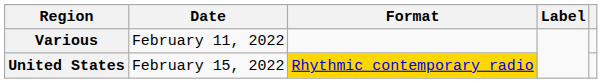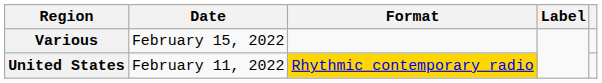 <table class="wikitable plainrowheaders">
 <tr>
 <th scope="col">Region</th>
 <th scope="col">Date</th>
 <th scope="col">Format</th>
 <th scope="col">Label</th>
 <th scope="col"></th>
 </tr>
 <tr>
 <th scope="row">Various</th>
-<td>February 11, 2022</td>
+<td>February 15, 2022</td>
 <td></td>
 <td rowspan="3"></td>
 <td></td>
 </tr>
 <tr>
 <th scope="row" rowspan="2">United States</th>
-<td>February 15, 2022</td>
+<td>February 11, 2022</td>
 <td style="background: gold;"><a href='#'>Rhythmic contemporary radio</a></td>
 <td></td>
 </tr>
 </table>
